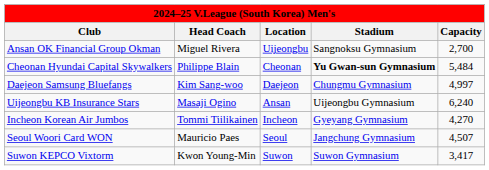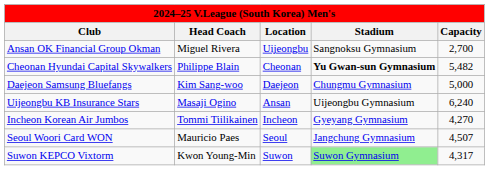 <table class="wikitable" style="font-size:90%; width:810; text-align:left;">
 <tr>
 <th style=background:red colspan=8><span>2024–25 V.League (South Korea) Men's </span></th>
 </tr>
 <tr>
 <th>Club</th>
 <th>Head Coach </th>
 <th>Location</th>
 <th>Stadium</th>
 <th>Capacity</th>
 </tr>
 <tr>
 <td><a href='#'>Ansan OK Financial Group Okman</a></td>
 <td> Miguel Rivera</td>
 <td><a href='#'>Uijeongbu</a></td>
 <td>Sangnoksu Gymnasium</td>
 <td align="center">2,700</td>
 </tr>
 <tr>
 <td><a href='#'>Cheonan Hyundai Capital Skywalkers</a></td>
 <td> <a href='#'>Philippe Blain</a></td>
 <td><a href='#'>Cheonan</a></td>
 <td><strong>Yu Gwan-sun Gymnasium</strong></td>
-<td align="center">5,484 <small> </small></td>
+<td align="center">5,482 <small> </small></td>
 </tr>
 <tr>
 <td><a href='#'>Daejeon Samsung Bluefangs</a></td>
 <td> <a href='#'>Kim Sang-woo</a></td>
 <td><a href='#'>Daejeon</a></td>
 <td><a href='#'>Chungmu Gymnasium</a></td>
-<td align="center">4,997 <small> </small></td>
+<td align="center">5,000 <small> </small></td>
 </tr>
 <tr>
 <td><a href='#'>Uijeongbu KB Insurance Stars</a></td>
 <td> <a href='#'>Masaji Ogino</a></td>
 <td><a href='#'>Ansan</a></td>
 <td>Uijeongbu Gymnasium</td>
 <td align="center">6,240 <small> </small></td>
 </tr>
 <tr>
 <td><a href='#'>Incheon Korean Air Jumbos</a></td>
 <td> <a href='#'>Tommi Tiilikainen</a></td>
 <td><a href='#'>Incheon</a></td>
 <td><a href='#'>Gyeyang Gymnasium</a></td>
 <td align="center">4,270</td>
 </tr>
 <tr>
 <td><a href='#'>Seoul Woori Card WON</a></td>
 <td> Mauricio Paes</td>
 <td><a href='#'>Seoul</a></td>
 <td><a href='#'>Jangchung Gymnasium</a></td>
 <td align="center">4,507 <small> </small></td>
 </tr>
 <tr>
 <td><a href='#'>Suwon KEPCO Vixtorm</a></td>
 <td> Kwon Young-Min</td>
 <td><a href='#'>Suwon</a></td>
-<td><a href='#'>Suwon Gymnasium</a></td>
-<td align="center">3,417 <small> </small></td>
+<td style="background: lightgreen;"><a href='#'>Suwon Gymnasium</a></td>
+<td align="center">4,317 <small> </small></td>
 </tr>
 </table>
